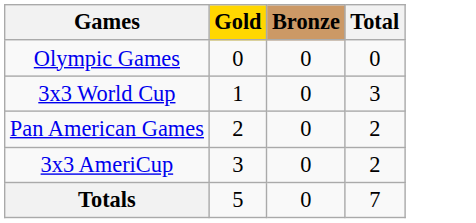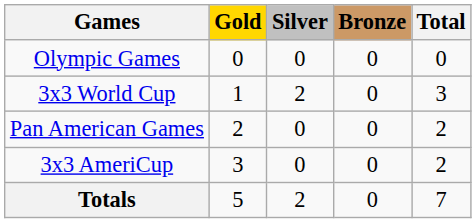 <table class="wikitable sortable plainrowheaders" border="1" style="text-align:center;">
 <tr>
 <th>Games</th>
 <th style="background-color:gold">Gold</th>
+<th style="background-color:silver">Silver</th>
 <th style="background-color:#cc9966">Bronze</th>
 <th>Total</th>
 </tr>
 <tr>
 <td><a href='#'>Olympic Games</a></td>
 <td>0</td>
 <td>0</td>
 <td>0</td>
+<td>0</td>
 </tr>
 <tr>
 <td align="center"><a href='#'>3x3 World Cup</a></td>
 <td>1</td>
+<td>2</td>
 <td>0</td>
 <td>3</td>
 </tr>
 <tr>
 <td><a href='#'>Pan American Games</a></td>
 <td>2</td>
 <td>0</td>
+<td>0</td>
 <td>2</td>
 </tr>
 <tr>
 <td align="center"><a href='#'>3x3 AmeriCup</a></td>
 <td>3</td>
 <td>0</td>
+<td>0</td>
 <td>2</td>
 </tr>
 <tr>
 <th align="center">Totals</th>
 <td>5</td>
+<td>2</td>
 <td>0</td>
 <td>7</td>
 </tr>
 </table>
